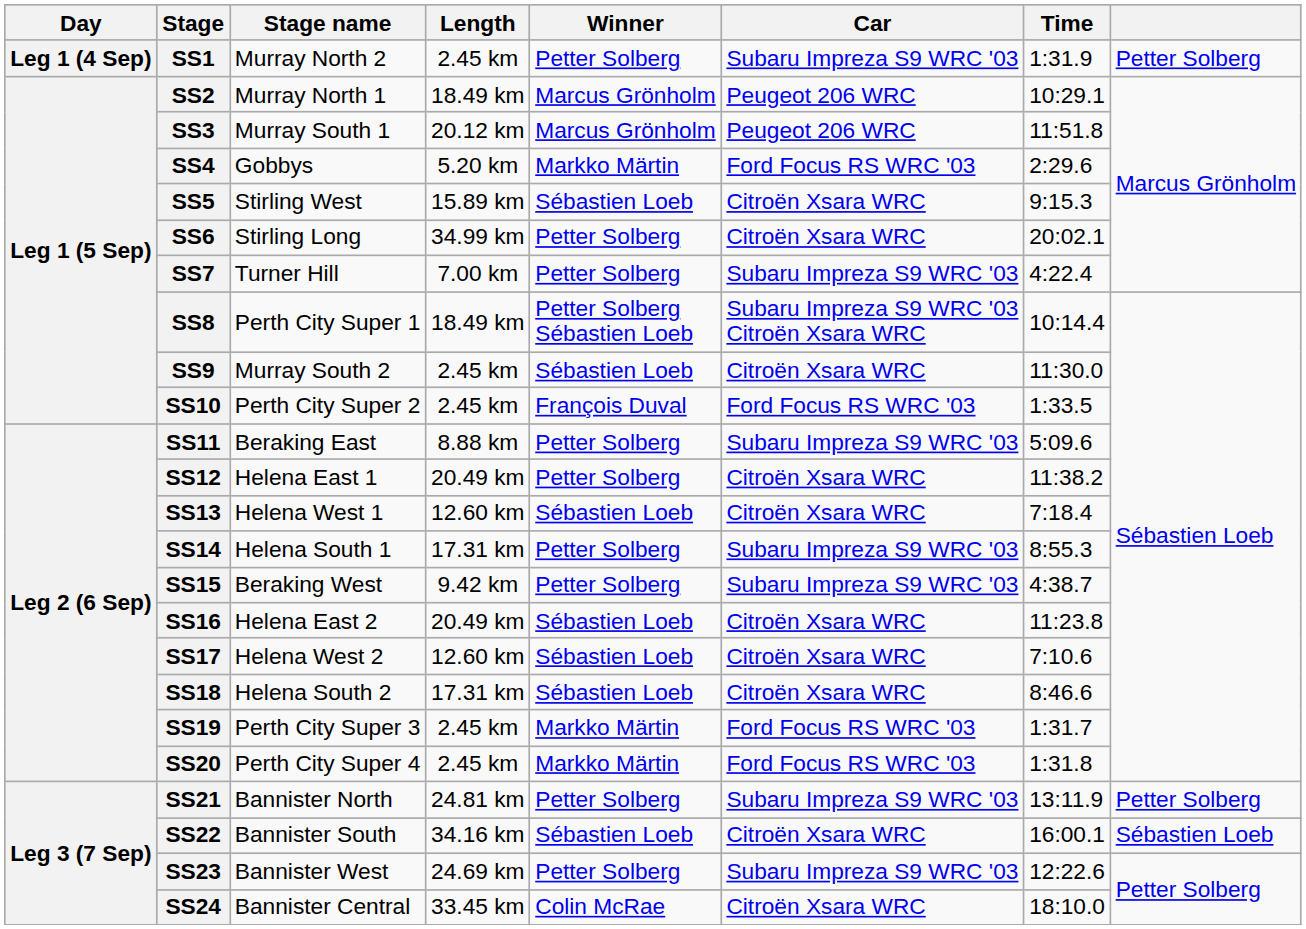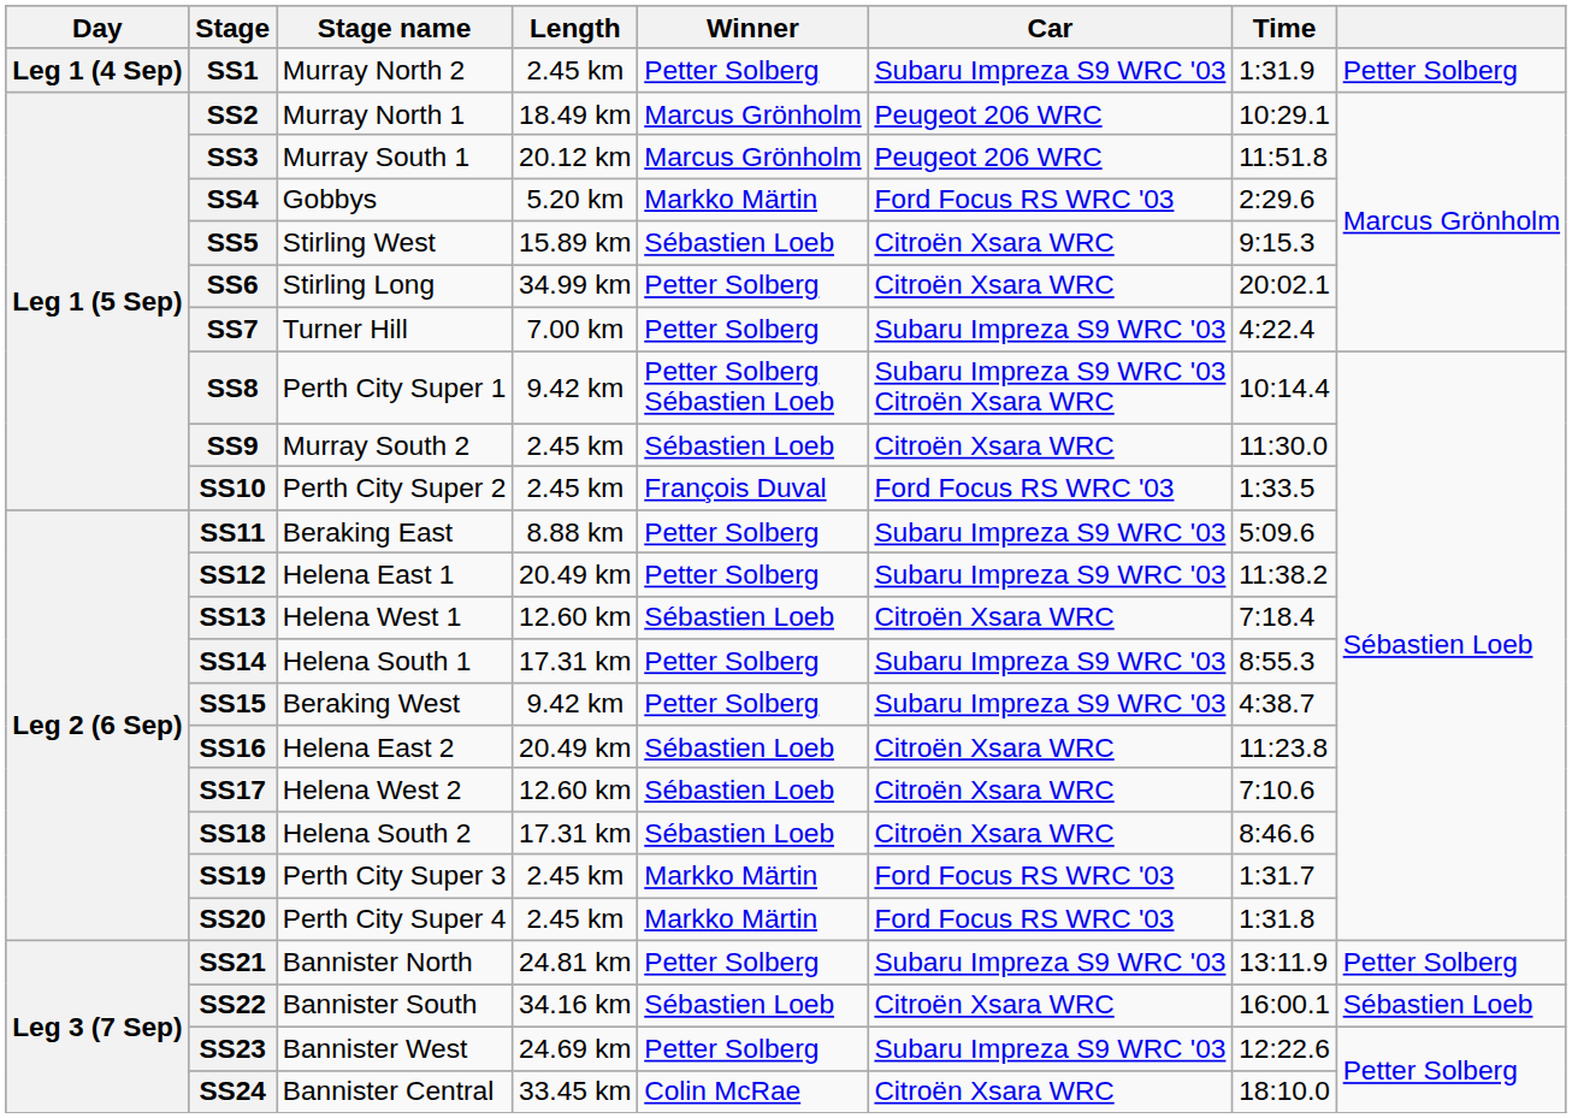 <table class="wikitable" style="font-size: 85%;">
 <tr>
 <th>Day</th>
 <th>Stage</th>
 <th>Stage name</th>
 <th>Length</th>
 <th>Winner</th>
 <th>Car</th>
 <th>Time</th>
 <th></th>
 </tr>
 <tr>
 <th rowspan="1">Leg 1 (4 Sep)</th>
 <th>SS1</th>
 <td>Murray North 2</td>
 <td align="center">2.45 km</td>
 <td> <a href='#'>Petter Solberg</a></td>
 <td><a href='#'>Subaru Impreza S9 WRC '03</a></td>
 <td>1:31.9</td>
 <td rowspan="1"> <a href='#'>Petter Solberg</a></td>
 </tr>
 <tr>
 <th rowspan="9">Leg 1 (5 Sep)</th>
 <th>SS2</th>
 <td>Murray North 1</td>
 <td align="center">18.49 km</td>
 <td> <a href='#'>Marcus Grönholm</a></td>
 <td><a href='#'>Peugeot 206 WRC</a></td>
 <td>10:29.1</td>
 <td rowspan="6"> <a href='#'>Marcus Grönholm</a></td>
 </tr>
 <tr>
 <th>SS3</th>
 <td>Murray South 1</td>
 <td align="center">20.12 km</td>
 <td> <a href='#'>Marcus Grönholm</a></td>
 <td><a href='#'>Peugeot 206 WRC</a></td>
 <td>11:51.8</td>
 </tr>
 <tr>
 <th>SS4</th>
 <td>Gobbys</td>
 <td align="center">5.20 km</td>
 <td> <a href='#'>Markko Märtin</a></td>
 <td><a href='#'>Ford Focus RS WRC '03</a></td>
 <td>2:29.6</td>
 </tr>
 <tr>
 <th>SS5</th>
 <td>Stirling West</td>
 <td align="center">15.89 km</td>
 <td> <a href='#'>Sébastien Loeb</a></td>
 <td><a href='#'>Citroën Xsara WRC</a></td>
 <td>9:15.3</td>
 </tr>
 <tr>
 <th>SS6</th>
 <td>Stirling Long</td>
 <td align="center">34.99 km</td>
 <td> <a href='#'>Petter Solberg</a></td>
 <td><a href='#'>Citroën Xsara WRC</a></td>
 <td>20:02.1</td>
 </tr>
 <tr>
 <th>SS7</th>
 <td>Turner Hill</td>
 <td align="center">7.00 km</td>
 <td> <a href='#'>Petter Solberg</a></td>
 <td><a href='#'>Subaru Impreza S9 WRC '03</a></td>
 <td>4:22.4</td>
 </tr>
 <tr>
 <th>SS8</th>
 <td>Perth City Super 1</td>
-<td align="center">18.49 km</td>
+<td align="center">9.42 km</td>
 <td> <a href='#'>Petter Solberg</a><br> <a href='#'>Sébastien Loeb</a></td>
 <td><a href='#'>Subaru Impreza S9 WRC '03</a><br><a href='#'>Citroën Xsara WRC</a></td>
 <td>10:14.4</td>
 <td rowspan="13"> <a href='#'>Sébastien Loeb</a></td>
 </tr>
 <tr>
 <th>SS9</th>
 <td>Murray South 2</td>
 <td align="center">2.45 km</td>
 <td> <a href='#'>Sébastien Loeb</a></td>
 <td><a href='#'>Citroën Xsara WRC</a></td>
 <td>11:30.0</td>
 </tr>
 <tr>
 <th>SS10</th>
 <td>Perth City Super 2</td>
 <td align="center">2.45 km</td>
 <td> <a href='#'>François Duval</a></td>
 <td><a href='#'>Ford Focus RS WRC '03</a></td>
 <td>1:33.5</td>
 </tr>
 <tr>
 <th rowspan="10">Leg 2 (6 Sep)</th>
 <th>SS11</th>
 <td>Beraking East</td>
 <td align="center">8.88 km</td>
 <td> <a href='#'>Petter Solberg</a></td>
 <td><a href='#'>Subaru Impreza S9 WRC '03</a></td>
 <td>5:09.6</td>
 </tr>
 <tr>
 <th>SS12</th>
 <td>Helena East 1</td>
 <td align="center">20.49 km</td>
 <td> <a href='#'>Petter Solberg</a></td>
-<td><a href='#'>Citroën Xsara WRC</a></td>
+<td><a href='#'>Subaru Impreza S9 WRC '03</a></td>
 <td>11:38.2</td>
 </tr>
 <tr>
 <th>SS13</th>
 <td>Helena West 1</td>
 <td align="center">12.60 km</td>
 <td> <a href='#'>Sébastien Loeb</a></td>
 <td><a href='#'>Citroën Xsara WRC</a></td>
 <td>7:18.4</td>
 </tr>
 <tr>
 <th>SS14</th>
 <td>Helena South 1</td>
 <td align="center">17.31 km</td>
 <td> <a href='#'>Petter Solberg</a></td>
 <td><a href='#'>Subaru Impreza S9 WRC '03</a></td>
 <td>8:55.3</td>
 </tr>
 <tr>
 <th>SS15</th>
 <td>Beraking West</td>
 <td align="center">9.42 km</td>
 <td> <a href='#'>Petter Solberg</a></td>
 <td><a href='#'>Subaru Impreza S9 WRC '03</a></td>
 <td>4:38.7</td>
 </tr>
 <tr>
 <th>SS16</th>
 <td>Helena East 2</td>
 <td align="center">20.49 km</td>
 <td> <a href='#'>Sébastien Loeb</a></td>
 <td><a href='#'>Citroën Xsara WRC</a></td>
 <td>11:23.8</td>
 </tr>
 <tr>
 <th>SS17</th>
 <td>Helena West 2</td>
 <td align="center">12.60 km</td>
 <td> <a href='#'>Sébastien Loeb</a></td>
 <td><a href='#'>Citroën Xsara WRC</a></td>
 <td>7:10.6</td>
 </tr>
 <tr>
 <th>SS18</th>
 <td>Helena South 2</td>
 <td align="center">17.31 km</td>
 <td> <a href='#'>Sébastien Loeb</a></td>
 <td><a href='#'>Citroën Xsara WRC</a></td>
 <td>8:46.6</td>
 </tr>
 <tr>
 <th>SS19</th>
 <td>Perth City Super 3</td>
 <td align="center">2.45 km</td>
 <td> <a href='#'>Markko Märtin</a></td>
 <td><a href='#'>Ford Focus RS WRC '03</a></td>
 <td>1:31.7</td>
 </tr>
 <tr>
 <th>SS20</th>
 <td>Perth City Super 4</td>
 <td align="center">2.45 km</td>
 <td> <a href='#'>Markko Märtin</a></td>
 <td><a href='#'>Ford Focus RS WRC '03</a></td>
 <td>1:31.8</td>
 </tr>
 <tr>
 <th rowspan="4">Leg 3 (7 Sep)</th>
 <th>SS21</th>
 <td>Bannister North</td>
 <td align="center">24.81 km</td>
 <td> <a href='#'>Petter Solberg</a></td>
 <td><a href='#'>Subaru Impreza S9 WRC '03</a></td>
 <td>13:11.9</td>
 <td rowspan="1"> <a href='#'>Petter Solberg</a></td>
 </tr>
 <tr>
 <th>SS22</th>
 <td>Bannister South</td>
 <td align="center">34.16 km</td>
 <td> <a href='#'>Sébastien Loeb</a></td>
 <td><a href='#'>Citroën Xsara WRC</a></td>
 <td>16:00.1</td>
 <td rowspan="1"> <a href='#'>Sébastien Loeb</a></td>
 </tr>
 <tr>
 <th>SS23</th>
 <td>Bannister West</td>
 <td align="center">24.69 km</td>
 <td> <a href='#'>Petter Solberg</a></td>
 <td><a href='#'>Subaru Impreza S9 WRC '03</a></td>
 <td>12:22.6</td>
 <td rowspan="2"> <a href='#'>Petter Solberg</a></td>
 </tr>
 <tr>
 <th>SS24</th>
 <td>Bannister Central</td>
 <td align="center">33.45 km</td>
 <td> <a href='#'>Colin McRae</a></td>
 <td><a href='#'>Citroën Xsara WRC</a></td>
 <td>18:10.0</td>
 </tr>
 <tr>
 </tr>
 </table>
